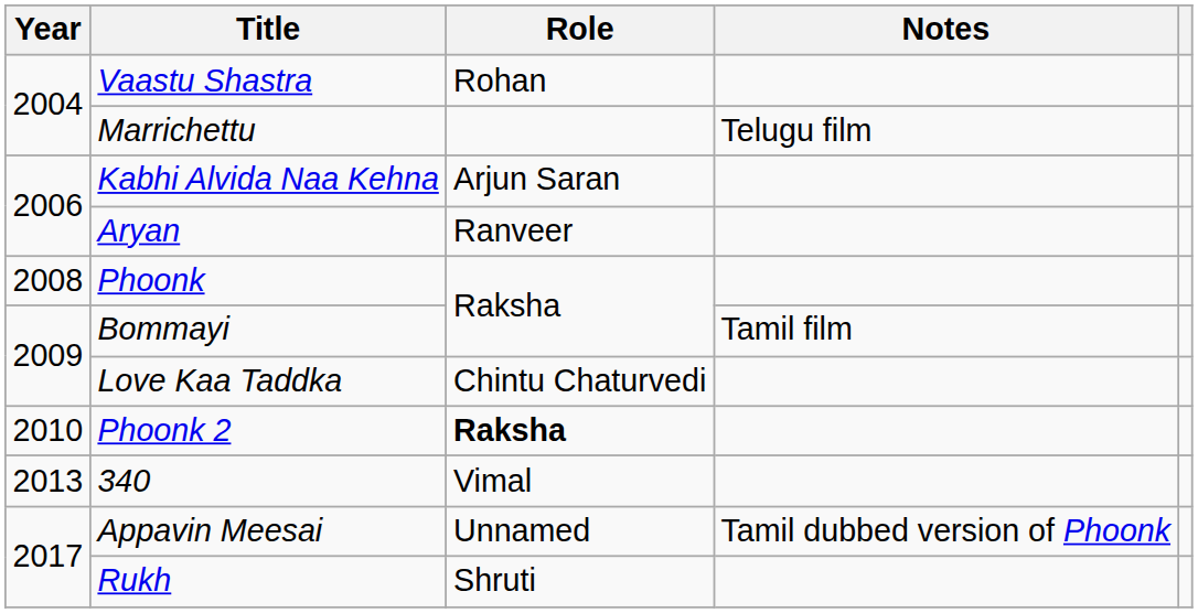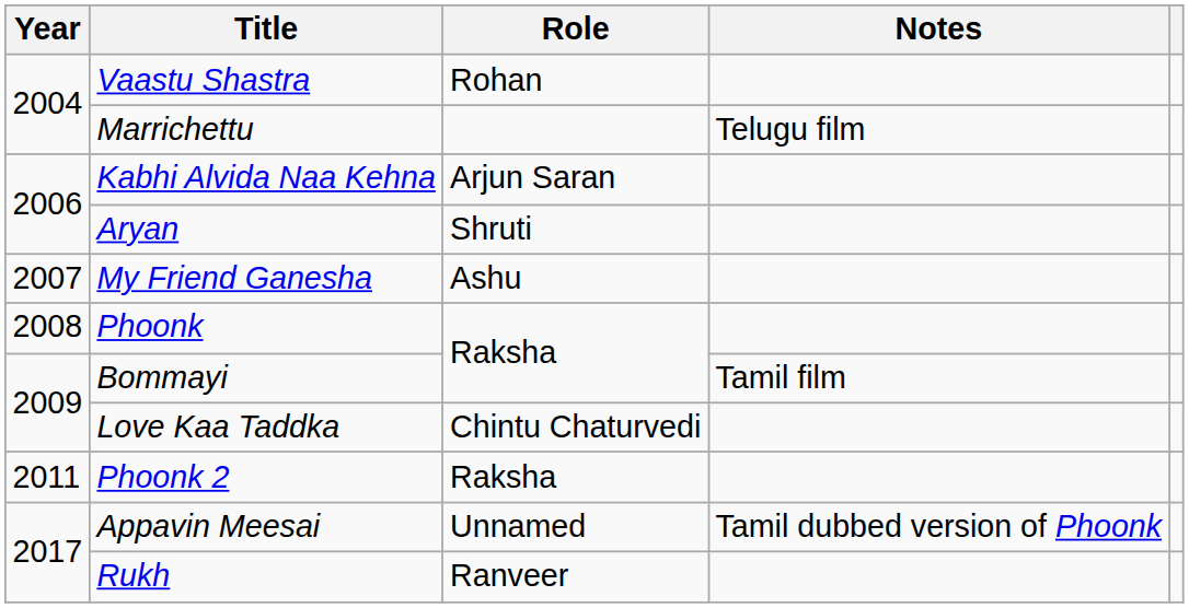 <table class="wikitable sortable">
 <tr>
 <th>Year</th>
 <th>Title</th>
 <th>Role</th>
 <th>Notes</th>
 <th></th>
 </tr>
 <tr>
 <td rowspan="2">2004</td>
 <td><em><a href='#'>Vaastu Shastra</a></em></td>
 <td>Rohan</td>
 <td></td>
 <td></td>
 </tr>
 <tr>
 <td><em>Marrichettu</em></td>
 <td></td>
 <td>Telugu film</td>
 <td></td>
 </tr>
 <tr>
 <td rowspan="2">2006</td>
 <td><em><a href='#'>Kabhi Alvida Naa Kehna</a></em></td>
 <td>Arjun Saran</td>
 <td></td>
 <td></td>
 </tr>
 <tr>
 <td><em><a href='#'>Aryan</a></em></td>
-<td>Ranveer</td>
+<td>Shruti</td>
+<td></td>
+<td></td>
+</tr>
+<tr>
+<td>2007</td>
+<td><em><a href='#'>My Friend Ganesha</a></em></td>
+<td>Ashu</td>
 <td></td>
 <td></td>
 </tr>
 <tr>
 <td>2008</td>
 <td><em><a href='#'>Phoonk</a></em></td>
 <td rowspan="2">Raksha</td>
 <td></td>
 <td></td>
 </tr>
 <tr>
 <td rowspan="2">2009</td>
 <td><em>Bommayi</em></td>
 <td>Tamil film</td>
 <td></td>
 </tr>
 <tr>
 <td><em>Love Kaa Taddka</em></td>
 <td>Chintu Chaturvedi</td>
 <td></td>
 <td></td>
 </tr>
 <tr>
-<td>2010</td>
+<td>2011</td>
 <td><em><a href='#'>Phoonk 2</a></em></td>
-<td><strong>Raksha</strong></td>
-<td></td>
-<td></td>
-</tr>
-<tr>
-<td>2013</td>
-<td><em>340</em></td>
-<td>Vimal</td>
+<td>Raksha</td>
 <td></td>
 <td></td>
 </tr>
 <tr>
 <td rowspan="2">2017</td>
 <td><em>Appavin Meesai</em></td>
 <td>Unnamed</td>
 <td>Tamil dubbed version of <em><a href='#'>Phoonk</a></em></td>
 <td></td>
 </tr>
 <tr>
 <td><em><a href='#'>Rukh</a></em></td>
-<td>Shruti</td>
+<td>Ranveer</td>
 <td></td>
 <td></td>
 </tr>
 </table>
